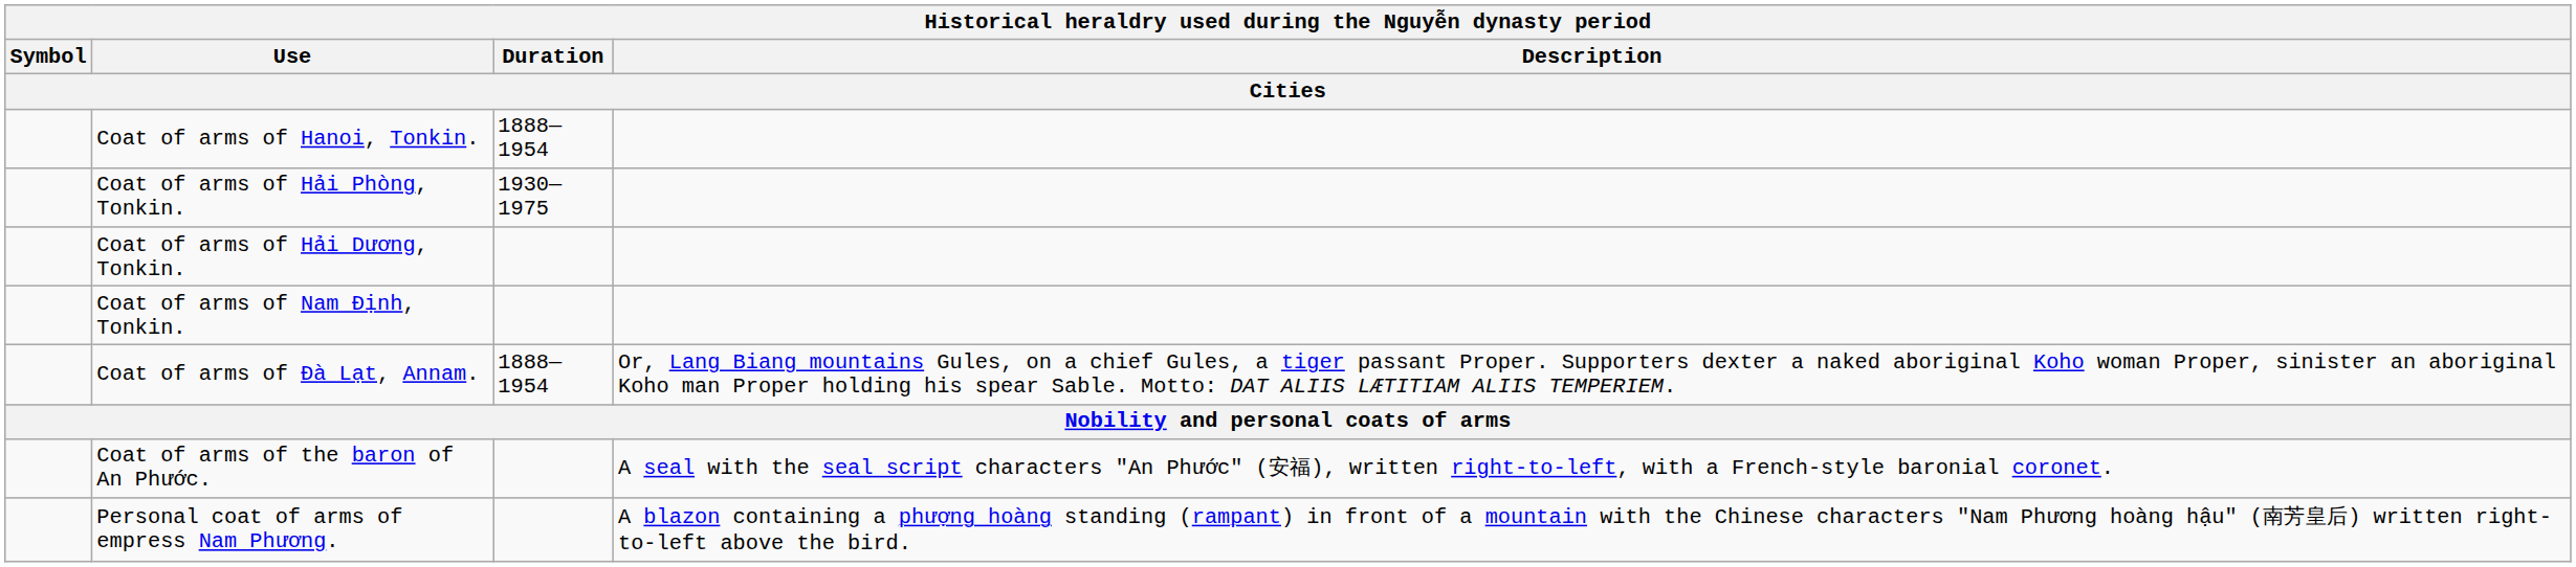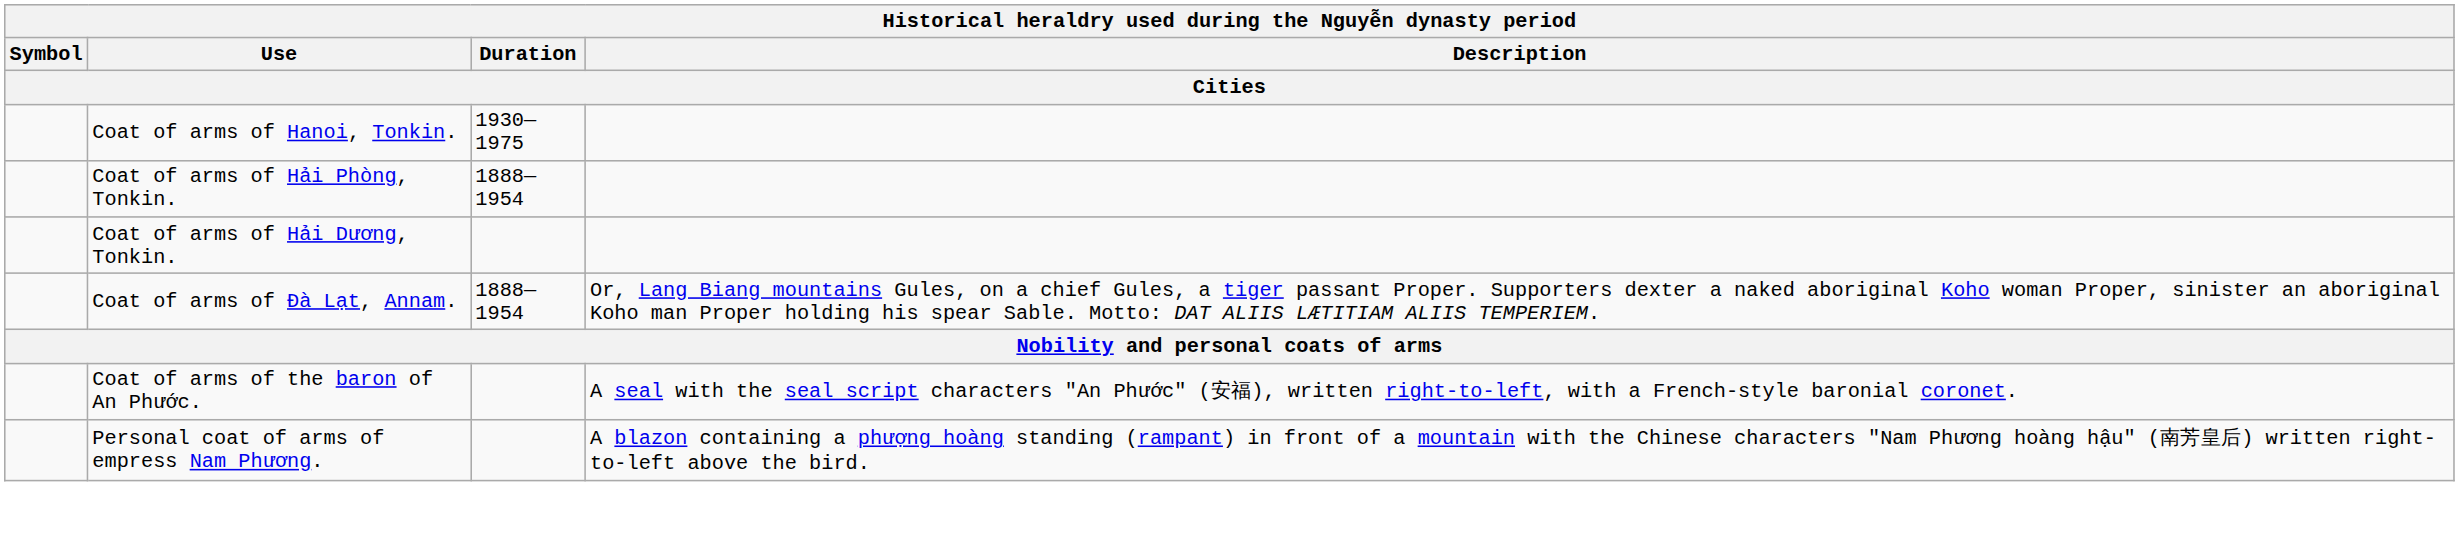 <table class="wikitable" style="font-size: 100%">
 <tr>
 <th colspan=4>Historical heraldry used during the Nguyễn dynasty period</th>
 </tr>
 <tr>
 <th>Symbol</th>
 <th>Use</th>
 <th>Duration</th>
 <th>Description</th>
 </tr>
 <tr>
 <th colspan=4>Cities</th>
 </tr>
 <tr>
 <td></td>
 <td>Coat of arms of <a href='#'>Hanoi</a>, <a href='#'>Tonkin</a>.</td>
+<td>1930—1975</td>
+<td></td>
+</tr>
+<tr>
+<td></td>
+<td>Coat of arms of <a href='#'>Hải Phòng</a>, Tonkin.</td>
 <td>1888—1954</td>
 <td></td>
 </tr>
 <tr>
 <td></td>
-<td>Coat of arms of <a href='#'>Hải Phòng</a>, Tonkin.</td>
-<td>1930—1975</td>
-<td></td>
-</tr>
-<tr>
-<td></td>
 <td>Coat of arms of <a href='#'>Hải Dương</a>, Tonkin.</td>
-<td></td>
-<td></td>
-</tr>
-<tr>
-<td></td>
-<td>Coat of arms of <a href='#'>Nam Định</a>, Tonkin.</td>
 <td></td>
 <td></td>
 </tr>
 <tr>
 <td></td>
 <td>Coat of arms of <a href='#'>Đà Lạt</a>, <a href='#'>Annam</a>.</td>
 <td>1888—1954</td>
 <td>Or, <a href='#'>Lang Biang mountains</a> Gules, on a chief Gules, a <a href='#'>tiger</a> passant Proper. Supporters dexter a naked aboriginal <a href='#'>Koho</a> woman Proper, sinister an aboriginal Koho man Proper holding his spear Sable. Motto: <em>DAT ALIIS LÆTITIAM ALIIS TEMPERIEM</em>.</td>
 </tr>
 <tr>
 <th colspan=4><a href='#'>Nobility</a> and personal coats of arms</th>
 </tr>
 <tr>
 <td></td>
 <td>Coat of arms of the <a href='#'>baron</a> of An Phước.</td>
 <td></td>
 <td>A <a href='#'>seal</a> with the <a href='#'>seal script</a> characters "An Phước" (安福), written <a href='#'>right-to-left</a>, with a French-style baronial <a href='#'>coronet</a>.</td>
 </tr>
 <tr>
 <td></td>
 <td>Personal coat of arms of empress <a href='#'>Nam Phương</a>.</td>
 <td></td>
 <td>A <a href='#'>blazon</a> containing a <a href='#'>phượng hoàng</a> standing (<a href='#'>rampant</a>) in front of a <a href='#'>mountain</a> with the Chinese characters "Nam Phương hoàng hậu" (南芳皇后) written right-to-left above the bird.</td>
 </tr>
 </table>
